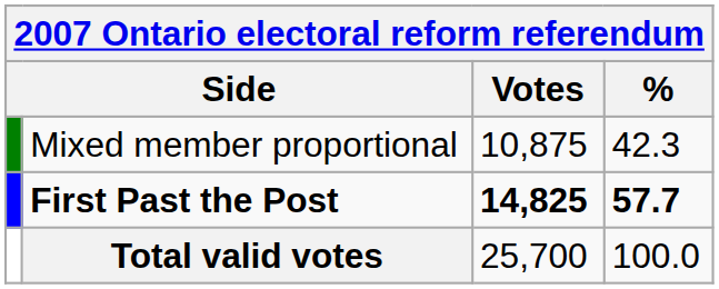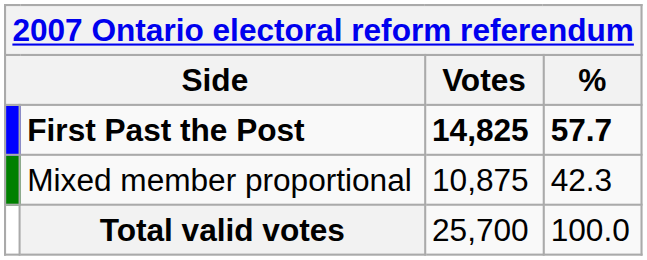 <table class="wikitable" style="font-size: 95%; clear:both">
 <tr style="background-color:#E9E9E9">
 <th colspan=4><a href='#'>2007 Ontario electoral reform referendum</a></th>
 </tr>
 <tr style="background-color:#E9E9E9">
 <th colspan=2 style="width: 130px">Side</th>
 <th style="width: 50px">Votes</th>
 <th style="width: 40px">%</th>
 </tr>
 <tr>
+<td bgcolor="blue"></td>
+<td><strong>First Past the Post</strong></td>
+<td><strong>14,825</strong></td>
+<td><strong>57.7</strong></td>
+</tr>
+<tr>
 <td bgcolor="green"></td>
 <td>Mixed member proportional</td>
 <td>10,875</td>
 <td>42.3</td>
-</tr>
-<tr>
-<td bgcolor="blue"></td>
-<td><strong>First Past the Post</strong></td>
-<td><strong>14,825</strong></td>
-<td><strong>57.7</strong></td>
 </tr>
 <tr>
 <td bgcolor="white"></td>
 <th>Total valid votes</th>
 <td>25,700</td>
 <td>100.0</td>
 </tr>
 </table>
